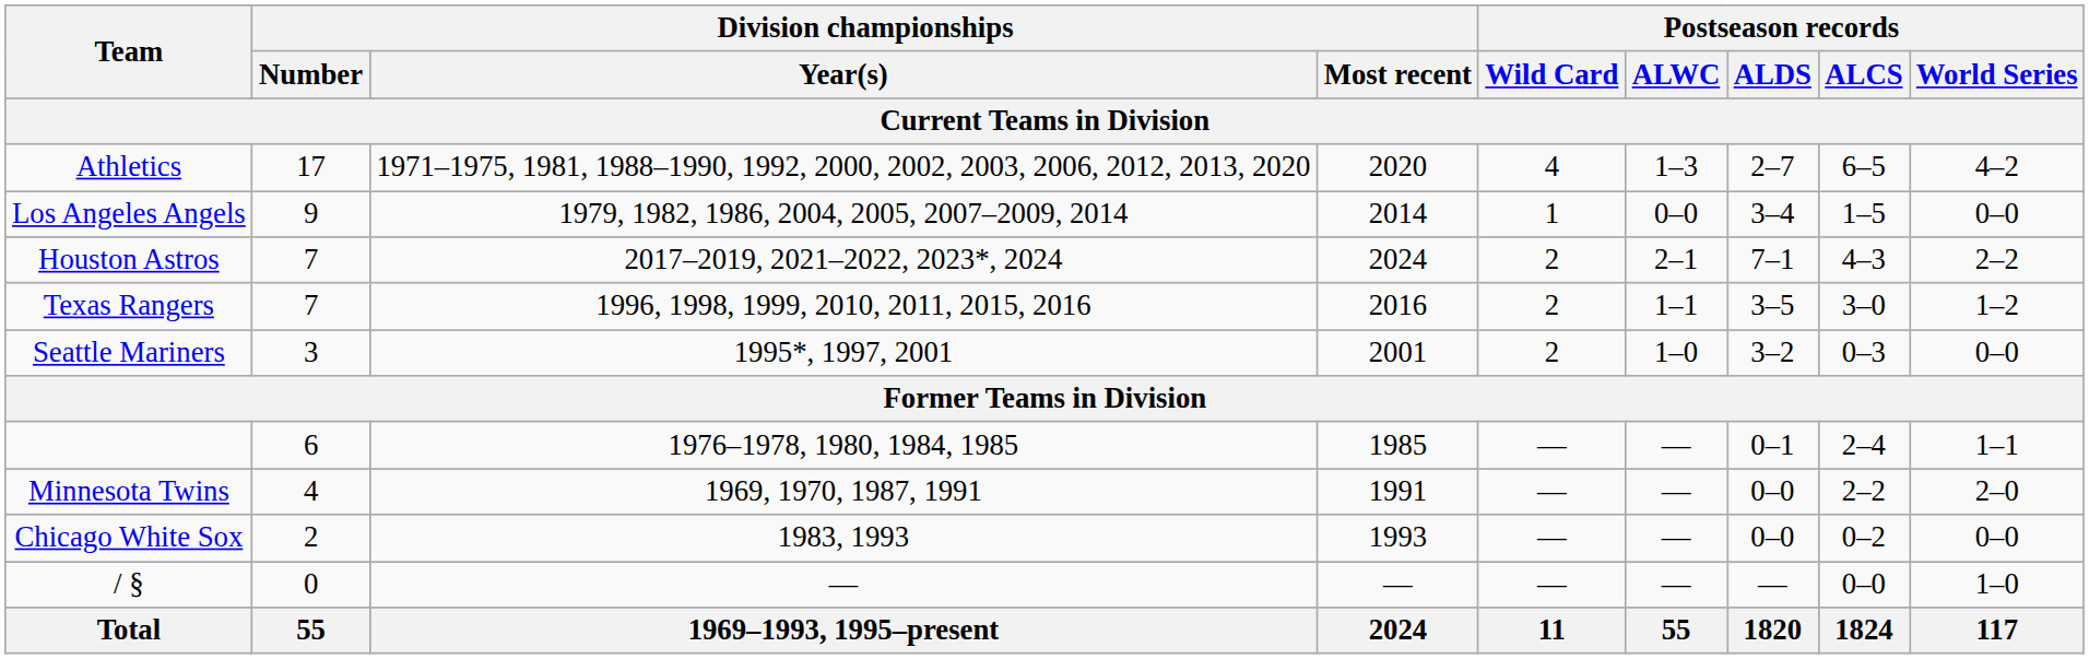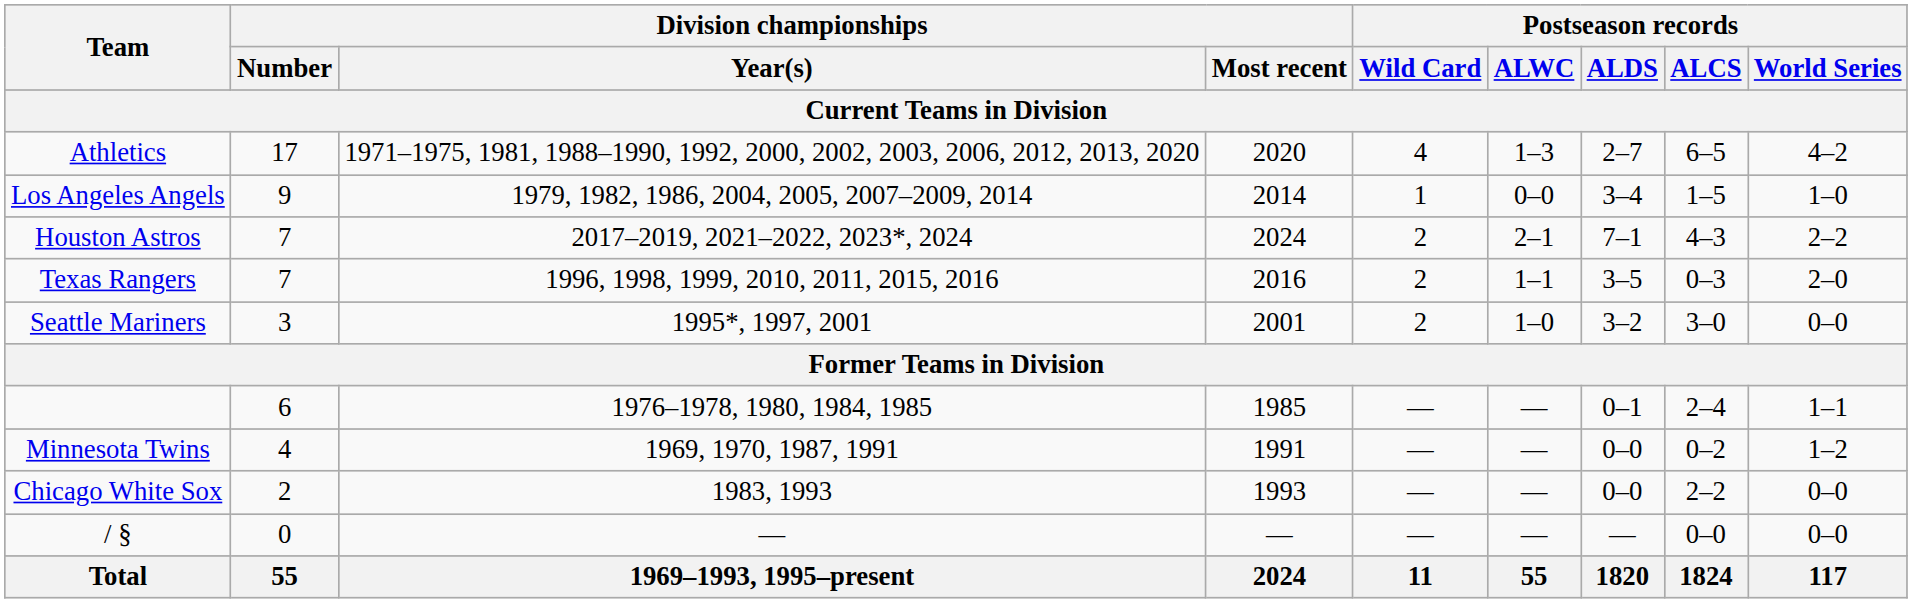 <table class="wikitable" style="text-align:center;">
 <tr>
 <th rowspan=2>Team</th>
 <th colspan=3>Division championships</th>
 <th colspan="5">Postseason records</th>
 </tr>
 <tr>
 <th>Number</th>
 <th>Year(s)</th>
 <th>Most recent</th>
 <th><a href='#'>Wild Card</a></th>
 <th><a href='#'>ALWC</a></th>
 <th><a href='#'>ALDS</a></th>
 <th><a href='#'>ALCS</a></th>
 <th><a href='#'>World Series</a></th>
 </tr>
 <tr>
 <th colspan="9">Current Teams in Division</th>
 </tr>
 <tr>
 <td><a href='#'>Athletics</a></td>
 <td>17</td>
 <td>1971–1975, 1981, 1988–1990, 1992, 2000, 2002, 2003, 2006, 2012, 2013, 2020</td>
 <td>2020</td>
 <td>4</td>
 <td>1–3</td>
 <td>2–7</td>
 <td>6–5</td>
 <td>4–2</td>
 </tr>
 <tr>
 <td><a href='#'>Los Angeles Angels</a></td>
 <td>9</td>
 <td>1979, 1982, 1986, 2004, 2005, 2007–2009, 2014</td>
 <td>2014</td>
 <td>1</td>
 <td>0–0</td>
 <td>3–4</td>
 <td>1–5</td>
-<td>0–0</td>
+<td>1–0</td>
 </tr>
 <tr>
 <td><a href='#'>Houston Astros</a></td>
 <td>7</td>
 <td>2017–2019, 2021–2022, 2023*, 2024</td>
 <td>2024</td>
 <td>2</td>
 <td>2–1</td>
 <td>7–1</td>
 <td>4–3</td>
 <td>2–2</td>
 </tr>
 <tr>
 <td><a href='#'>Texas Rangers</a></td>
 <td>7</td>
 <td>1996, 1998, 1999, 2010, 2011, 2015, 2016</td>
 <td>2016</td>
 <td>2</td>
 <td>1–1</td>
 <td>3–5</td>
-<td>3–0</td>
-<td>1–2</td>
+<td>0–3</td>
+<td>2–0</td>
 </tr>
 <tr>
 <td><a href='#'>Seattle Mariners</a></td>
 <td>3</td>
 <td>1995*, 1997, 2001</td>
 <td>2001</td>
 <td>2</td>
 <td>1–0</td>
 <td>3–2</td>
-<td>0–3</td>
+<td>3–0</td>
 <td>0–0</td>
 </tr>
 <tr>
 <th colspan="9">Former Teams in Division</th>
 </tr>
 <tr>
 <td></td>
 <td>6</td>
 <td>1976–1978, 1980, 1984, 1985</td>
 <td>1985</td>
 <td>—</td>
 <td>—</td>
 <td>0–1</td>
 <td>2–4</td>
 <td>1–1</td>
 </tr>
 <tr>
 <td><a href='#'>Minnesota Twins</a></td>
 <td>4</td>
 <td>1969, 1970, 1987, 1991</td>
 <td>1991</td>
 <td>—</td>
 <td>—</td>
 <td>0–0</td>
-<td>2–2</td>
-<td>2–0</td>
+<td>0–2</td>
+<td>1–2</td>
 </tr>
 <tr>
 <td><a href='#'>Chicago White Sox</a></td>
 <td>2</td>
 <td>1983, 1993</td>
 <td>1993</td>
 <td>—</td>
 <td>—</td>
 <td>0–0</td>
-<td>0–2</td>
+<td>2–2</td>
 <td>0–0</td>
 </tr>
 <tr>
 <td> / §</td>
 <td>0</td>
 <td>—</td>
 <td>—</td>
 <td>—</td>
 <td>—</td>
 <td>—</td>
 <td>0–0</td>
-<td>1–0</td>
+<td>0–0</td>
 </tr>
 <tr>
 <th>Total</th>
 <th>55</th>
 <th>1969–1993, 1995–present</th>
 <th>2024</th>
 <th>11</th>
 <th>55</th>
 <th>1820</th>
 <th>1824</th>
 <th>117</th>
 </tr>
 </table>
